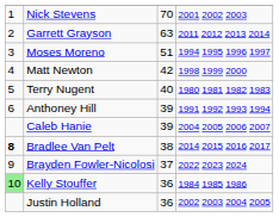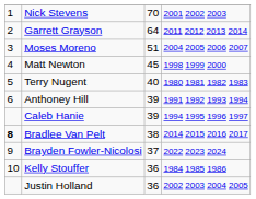 <table class="wikitable">
 <tr>
 </tr>
 <tr>
 <td>1</td>
 <td><a href='#'>Nick Stevens</a></td>
 <td>70</td>
 <td style="font-size:80%;"><a href='#'>2001</a> <a href='#'>2002</a> <a href='#'>2003</a></td>
 </tr>
 <tr>
 <td>2</td>
 <td><a href='#'>Garrett Grayson</a></td>
-<td>63</td>
+<td>64</td>
 <td style="font-size:80%;"><a href='#'>2011</a> <a href='#'>2012</a> <a href='#'>2013</a> <a href='#'>2014</a></td>
 </tr>
 <tr>
 <td>3</td>
 <td><a href='#'>Moses Moreno</a></td>
 <td>51</td>
-<td style="font-size:80%;"><a href='#'>1994</a> <a href='#'>1995</a> <a href='#'>1996</a> <a href='#'>1997</a></td>
+<td style="font-size:80%;"><a href='#'>2004</a> <a href='#'>2005</a> <a href='#'>2006</a> <a href='#'>2007</a></td>
 </tr>
 <tr>
 <td>4</td>
 <td>Matt Newton</td>
-<td>42</td>
+<td>45</td>
 <td style="font-size:80%;"><a href='#'>1998</a> <a href='#'>1999</a> <a href='#'>2000</a></td>
 </tr>
 <tr>
 <td>5</td>
 <td>Terry Nugent</td>
 <td>40</td>
 <td style="font-size:80%;"><a href='#'>1980</a> <a href='#'>1981</a> <a href='#'>1982</a> <a href='#'>1983</a></td>
 </tr>
 <tr>
 <td>6</td>
 <td>Anthoney Hill</td>
 <td>39</td>
 <td style="font-size:80%;"><a href='#'>1991</a> <a href='#'>1992</a> <a href='#'>1993</a> <a href='#'>1994</a></td>
 </tr>
 <tr>
 <td></td>
 <td><a href='#'>Caleb Hanie</a></td>
 <td>39</td>
-<td style="font-size:80%;"><a href='#'>2004</a> <a href='#'>2005</a> <a href='#'>2006</a> <a href='#'>2007</a></td>
+<td style="font-size:80%;"><a href='#'>1994</a> <a href='#'>1995</a> <a href='#'>1996</a> <a href='#'>1997</a></td>
 </tr>
 <tr>
 <td><strong>8</strong></td>
 <td><a href='#'>Bradlee Van Pelt</a></td>
 <td>38</td>
 <td style="font-size:80%;"><a href='#'>2014</a> <a href='#'>2015</a> <a href='#'>2016</a> <a href='#'>2017</a></td>
 </tr>
 <tr>
 <td>9</td>
 <td><a href='#'>Brayden Fowler-Nicolosi</a></td>
 <td>37</td>
 <td style="font-size:80%;"><a href='#'>2022</a> <a href='#'>2023</a> <a href='#'>2024</a></td>
 </tr>
 <tr>
-<td style="background: lightgreen;">10</td>
+<td>10</td>
 <td><a href='#'>Kelly Stouffer</a></td>
 <td>36</td>
 <td style="font-size:80%;"><a href='#'>1984</a> <a href='#'>1985</a> <a href='#'>1986</a></td>
 </tr>
 <tr>
 <td></td>
 <td>Justin Holland</td>
 <td>36</td>
 <td style="font-size:80%;"><a href='#'>2002</a> <a href='#'>2003</a> <a href='#'>2004</a> <a href='#'>2005</a></td>
 </tr>
 </table>
